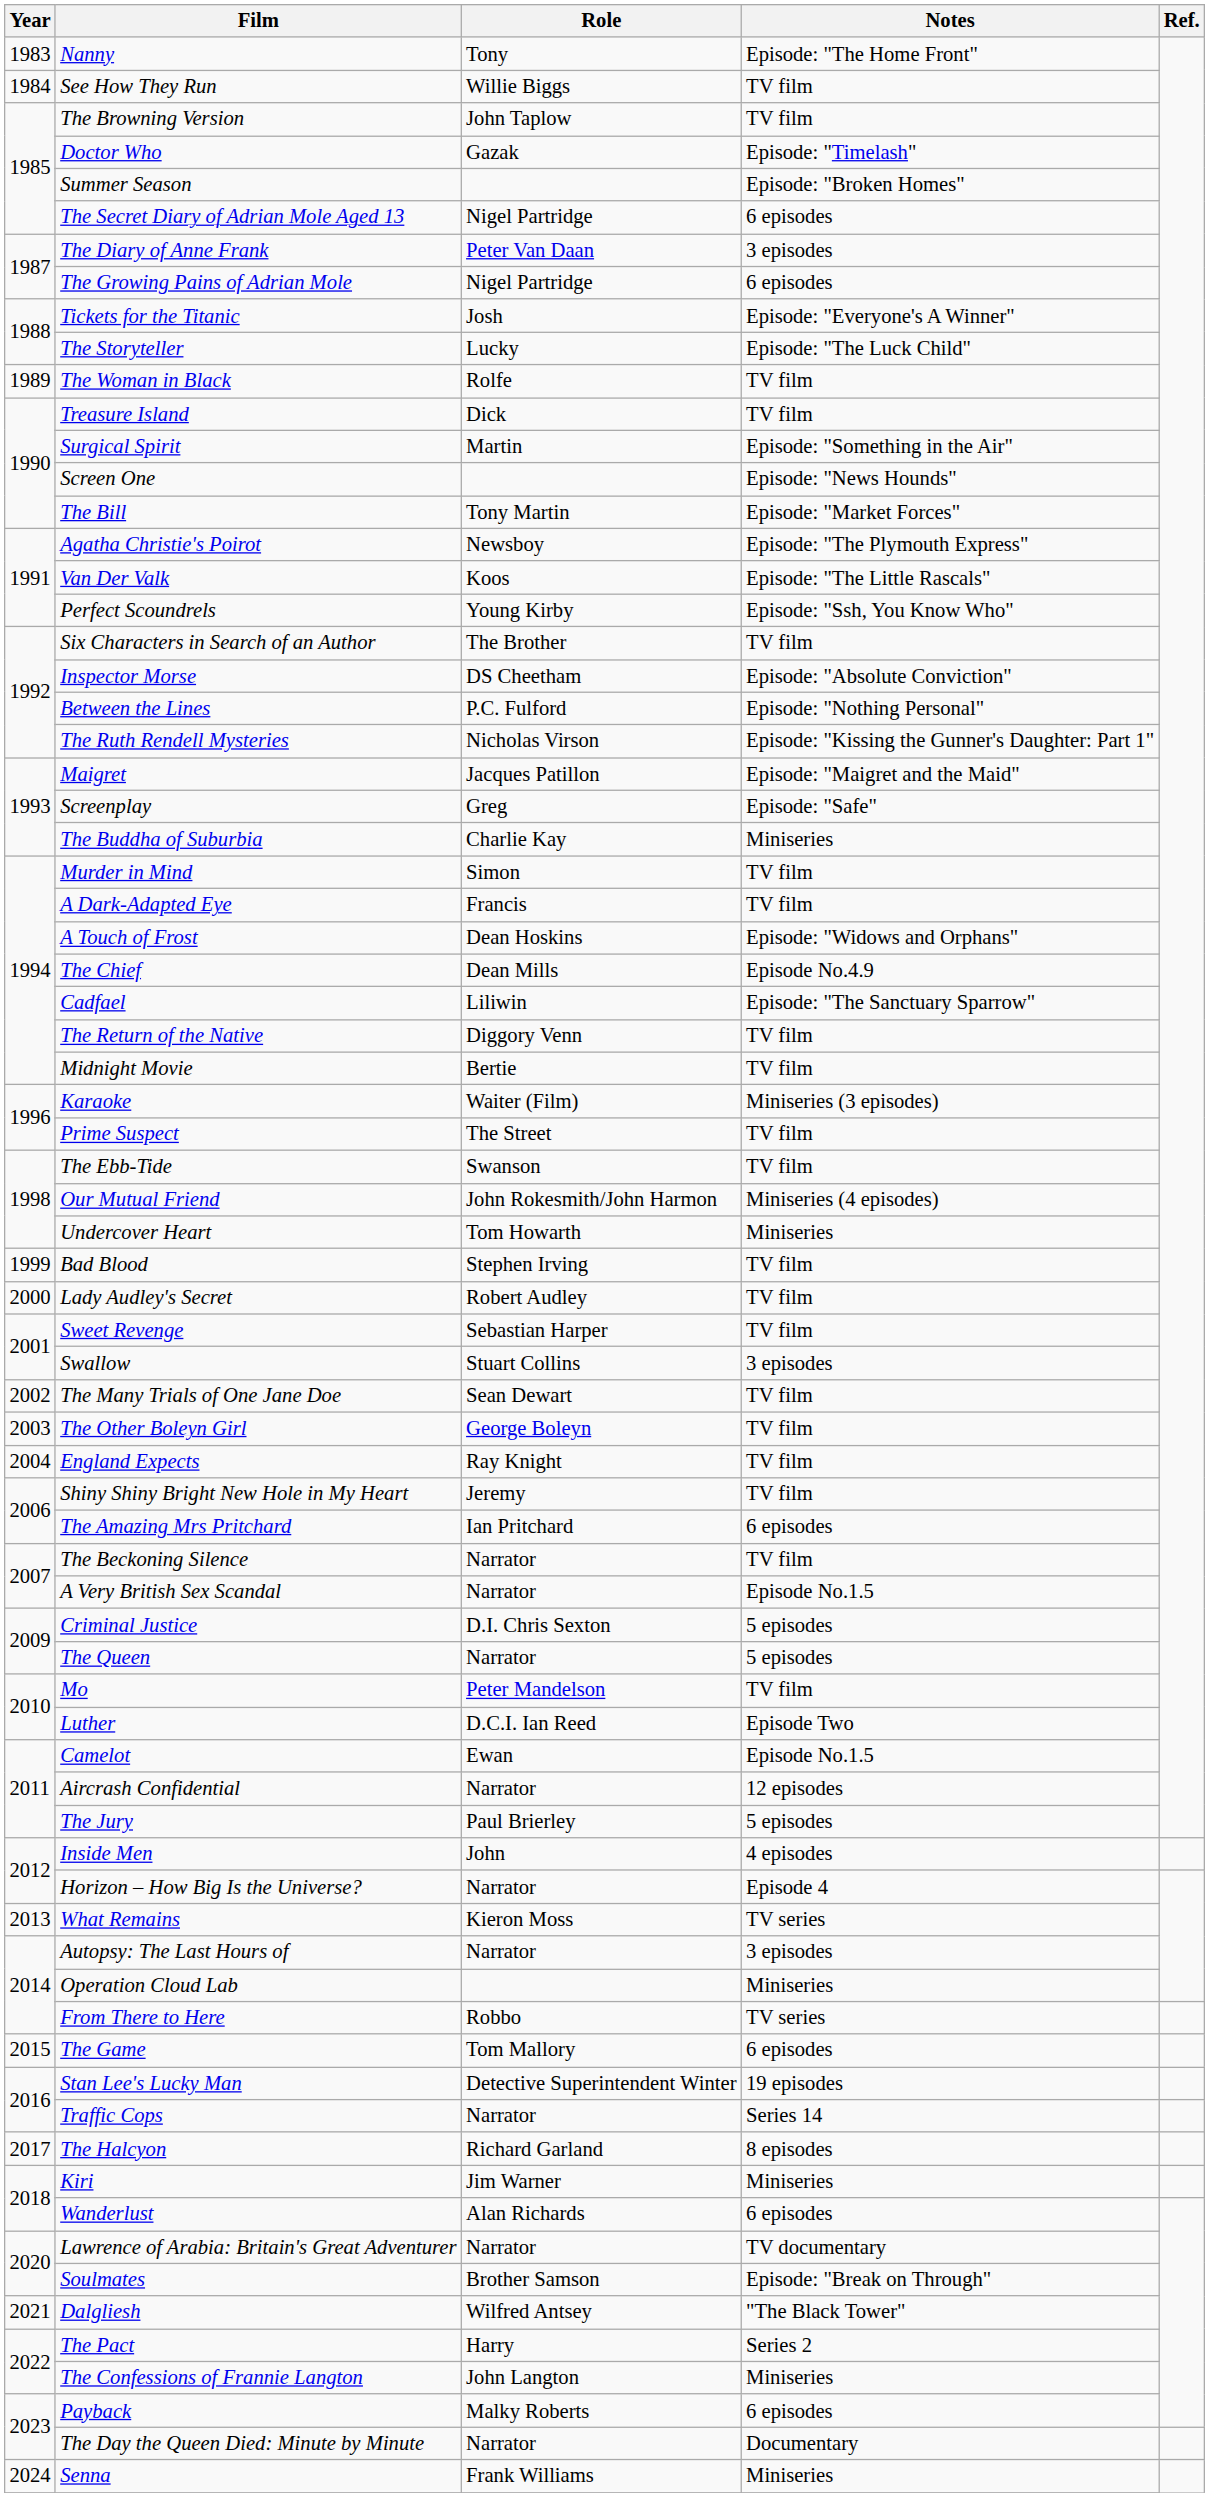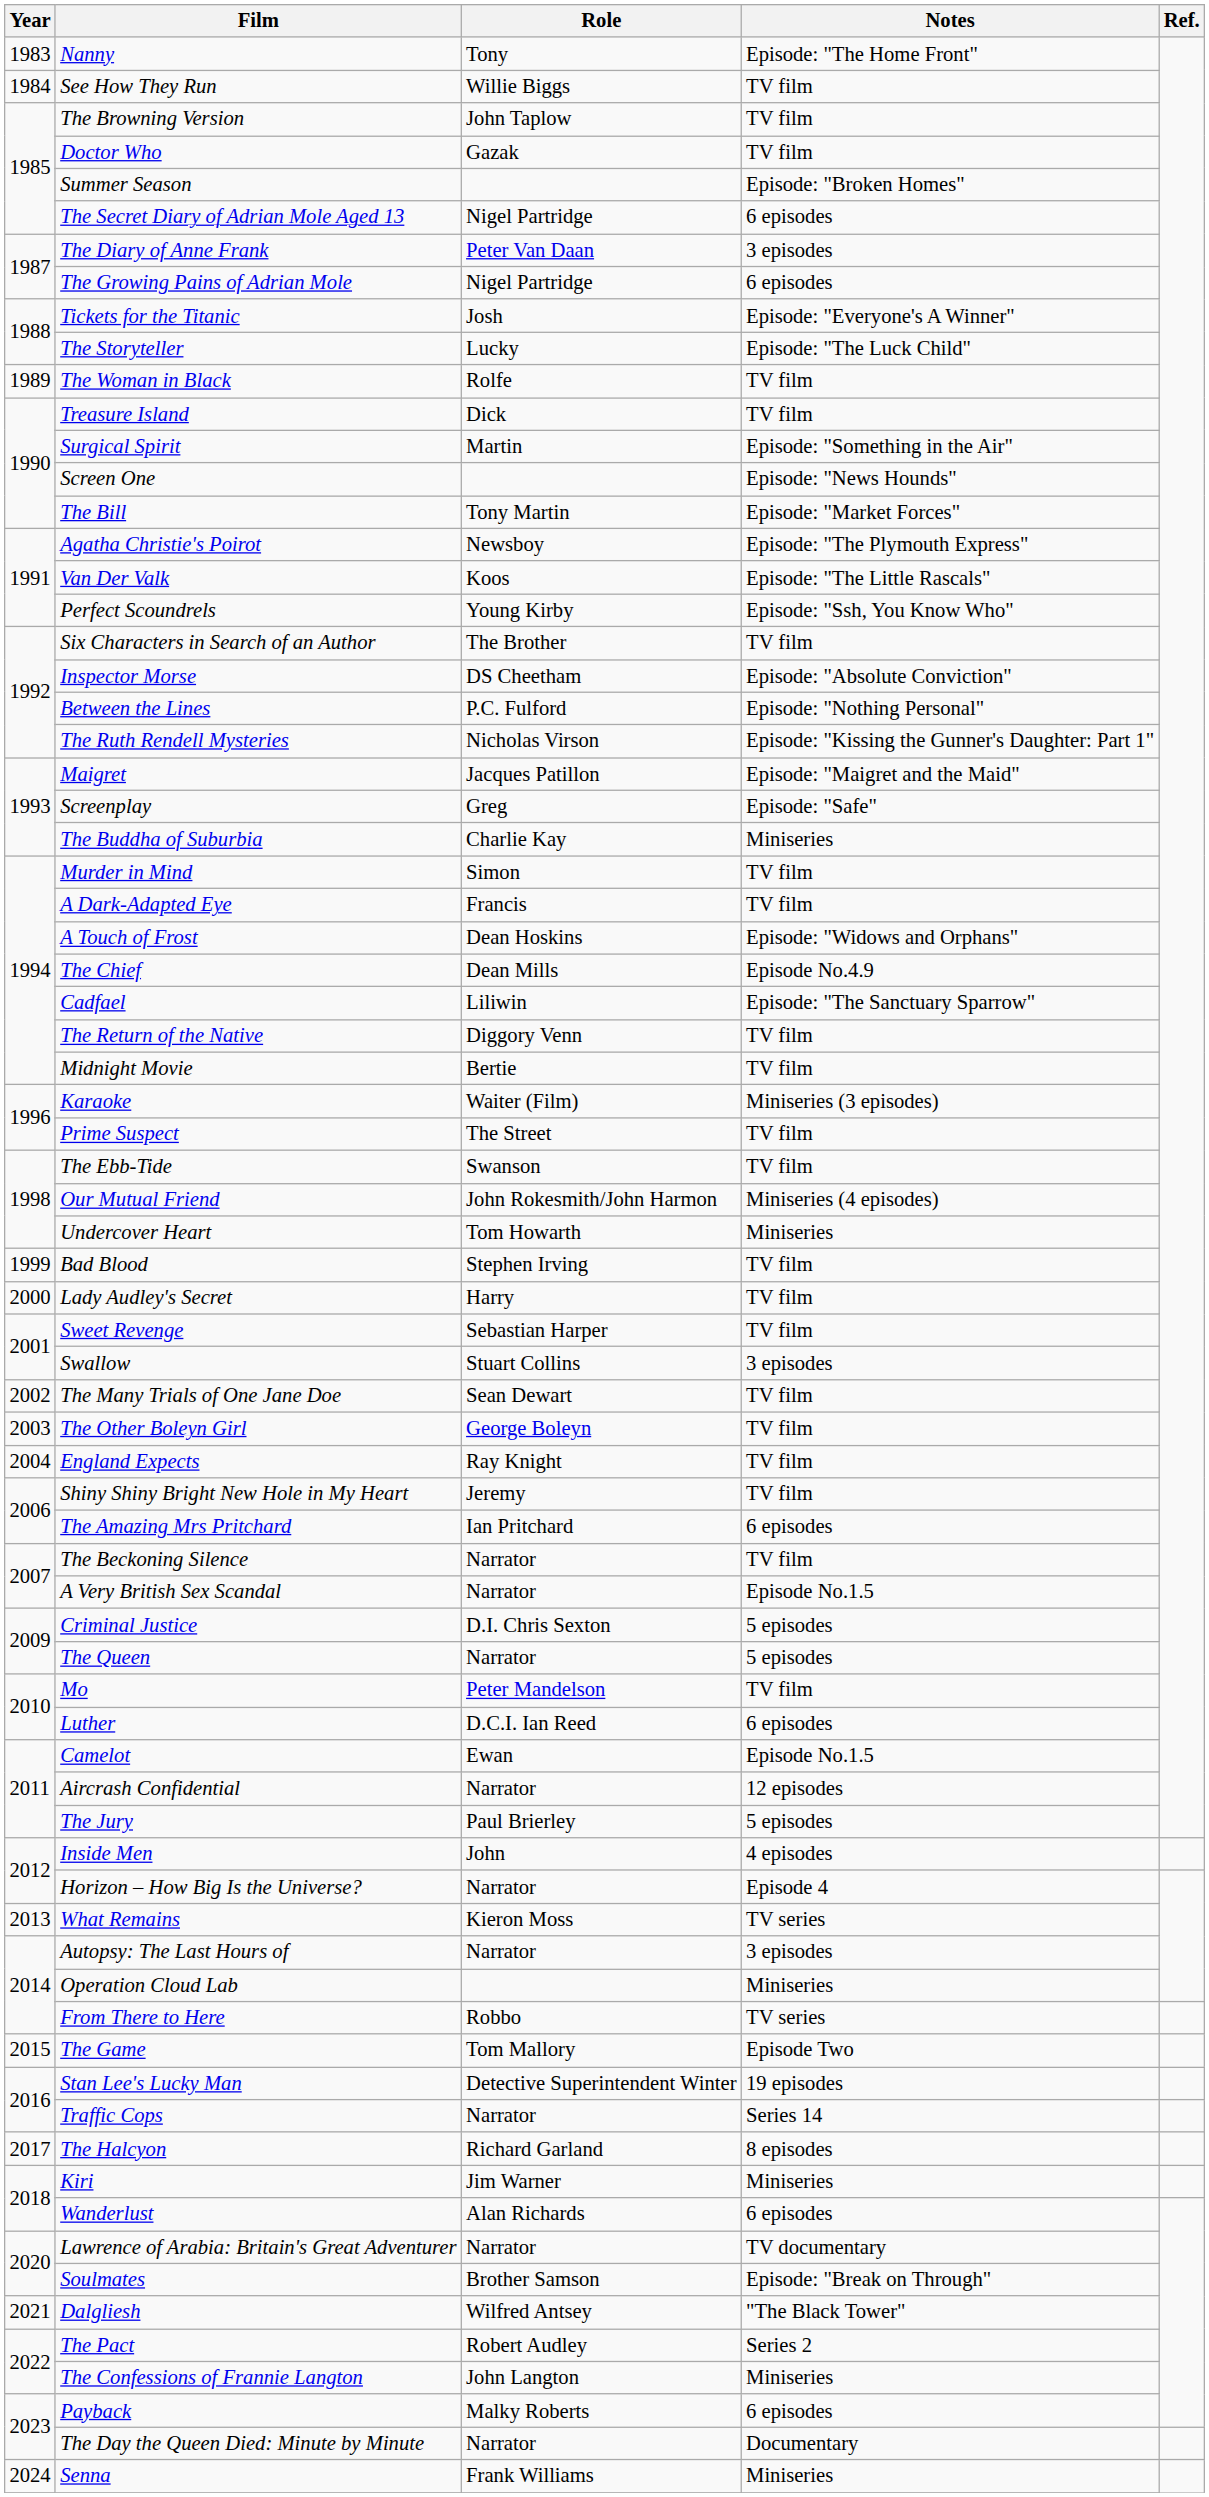 <table class="wikitable sortable">
 <tr>
 <th>Year</th>
 <th>Film</th>
 <th>Role</th>
 <th class="unsortable">Notes</th>
 <th scope="col">Ref.</th>
 </tr>
 <tr>
 <td>1983</td>
 <td><em><a href='#'>Nanny</a></em></td>
 <td>Tony</td>
 <td>Episode: "The Home Front"</td>
 </tr>
 <tr>
 <td>1984</td>
 <td><em>See How They Run</em></td>
 <td>Willie Biggs</td>
 <td>TV film</td>
 </tr>
 <tr>
 <td rowspan="4">1985</td>
 <td><em>The Browning Version</em></td>
 <td>John Taplow</td>
 <td>TV film</td>
 </tr>
 <tr>
 <td><em><a href='#'>Doctor Who</a></em></td>
 <td>Gazak</td>
-<td>Episode: "<a href='#'>Timelash</a>"</td>
+<td>TV film</td>
 </tr>
 <tr>
 <td><em>Summer Season</em></td>
 <td></td>
 <td>Episode: "Broken Homes"</td>
 </tr>
 <tr>
 <td><a href='#'><em>The Secret Diary of Adrian Mole Aged 13</em></a></td>
 <td>Nigel Partridge</td>
 <td>6 episodes</td>
 </tr>
 <tr>
 <td rowspan="2">1987</td>
 <td><em><a href='#'>The Diary of Anne Frank</a></em></td>
 <td><a href='#'>Peter Van Daan</a></td>
 <td>3 episodes</td>
 </tr>
 <tr>
 <td><em><a href='#'>The Growing Pains of Adrian Mole</a></em></td>
 <td>Nigel Partridge</td>
 <td>6 episodes</td>
 </tr>
 <tr>
 <td rowspan="2">1988</td>
 <td><em><a href='#'>Tickets for the Titanic</a></em></td>
 <td>Josh</td>
 <td>Episode: "Everyone's A Winner"</td>
 </tr>
 <tr>
 <td><em><a href='#'>The Storyteller</a></em></td>
 <td>Lucky</td>
 <td>Episode: "The Luck Child"</td>
 </tr>
 <tr>
 <td>1989</td>
 <td><em><a href='#'>The Woman in Black</a></em></td>
 <td>Rolfe</td>
 <td>TV film</td>
 </tr>
 <tr>
 <td rowspan="4">1990</td>
 <td><a href='#'><em>Treasure Island</em></a></td>
 <td>Dick</td>
 <td>TV film</td>
 </tr>
 <tr>
 <td><a href='#'><em>Surgical Spirit</em></a></td>
 <td>Martin</td>
 <td>Episode: "Something in the Air"</td>
 </tr>
 <tr>
 <td><em>Screen One</em></td>
 <td></td>
 <td>Episode: "News Hounds"</td>
 </tr>
 <tr>
 <td><em><a href='#'>The Bill</a></em></td>
 <td>Tony Martin</td>
 <td>Episode: "Market Forces"</td>
 </tr>
 <tr>
 <td rowspan="3">1991</td>
 <td><em><a href='#'>Agatha Christie's Poirot</a></em></td>
 <td>Newsboy</td>
 <td>Episode: "The Plymouth Express"</td>
 </tr>
 <tr>
 <td><a href='#'><em>Van Der Valk</em></a></td>
 <td>Koos</td>
 <td>Episode: "The Little Rascals"</td>
 </tr>
 <tr>
 <td><em>Perfect Scoundrels</em></td>
 <td>Young Kirby</td>
 <td>Episode: "Ssh, You Know Who"</td>
 </tr>
 <tr>
 <td rowspan="4">1992</td>
 <td><em>Six Characters in Search of an Author</em></td>
 <td>The Brother</td>
 <td>TV film</td>
 </tr>
 <tr>
 <td><a href='#'><em>Inspector Morse</em></a></td>
 <td>DS Cheetham</td>
 <td>Episode: "Absolute Conviction"</td>
 </tr>
 <tr>
 <td><a href='#'><em>Between the Lines</em></a></td>
 <td>P.C. Fulford</td>
 <td>Episode: "Nothing Personal"</td>
 </tr>
 <tr>
 <td><em><a href='#'>The Ruth Rendell Mysteries</a></em></td>
 <td>Nicholas Virson</td>
 <td>Episode: "Kissing the Gunner's Daughter: Part 1"</td>
 </tr>
 <tr>
 <td rowspan="3">1993</td>
 <td><em><a href='#'>Maigret</a></em></td>
 <td>Jacques Patillon</td>
 <td>Episode: "Maigret and the Maid"</td>
 </tr>
 <tr>
 <td><em>Screenplay</em></td>
 <td>Greg</td>
 <td>Episode: "Safe"</td>
 </tr>
 <tr>
 <td><em><a href='#'>The Buddha of Suburbia</a></em></td>
 <td>Charlie Kay</td>
 <td>Miniseries</td>
 </tr>
 <tr>
 <td rowspan="7">1994</td>
 <td><a href='#'><em>Murder in Mind</em></a></td>
 <td>Simon</td>
 <td>TV film</td>
 </tr>
 <tr>
 <td><em><a href='#'>A Dark-Adapted Eye</a></em></td>
 <td>Francis</td>
 <td>TV film</td>
 </tr>
 <tr>
 <td><em><a href='#'>A Touch of Frost</a></em></td>
 <td>Dean Hoskins</td>
 <td>Episode: "Widows and Orphans"</td>
 </tr>
 <tr>
 <td><a href='#'><em>The Chief</em></a></td>
 <td>Dean Mills</td>
 <td>Episode No.4.9</td>
 </tr>
 <tr>
 <td><em><a href='#'>Cadfael</a></em></td>
 <td>Liliwin</td>
 <td>Episode: "The Sanctuary Sparrow"</td>
 </tr>
 <tr>
 <td><em><a href='#'>The Return of the Native</a></em></td>
 <td>Diggory Venn</td>
 <td>TV film</td>
 </tr>
 <tr>
 <td><em>Midnight Movie</em></td>
 <td>Bertie</td>
 <td>TV film</td>
 </tr>
 <tr>
 <td rowspan="2">1996</td>
 <td><a href='#'><em>Karaoke</em></a></td>
 <td>Waiter (Film)</td>
 <td>Miniseries (3 episodes)</td>
 </tr>
 <tr>
 <td><em><a href='#'>Prime Suspect</a></em></td>
 <td>The Street</td>
 <td>TV film</td>
 </tr>
 <tr>
 <td rowspan="3">1998</td>
 <td><em>The Ebb-Tide</em></td>
 <td>Swanson</td>
 <td>TV film</td>
 </tr>
 <tr>
 <td><a href='#'><em>Our Mutual Friend</em></a></td>
 <td>John Rokesmith/John Harmon</td>
 <td>Miniseries (4 episodes)</td>
 </tr>
 <tr>
 <td><em>Undercover Heart</em></td>
 <td>Tom Howarth</td>
 <td>Miniseries</td>
 </tr>
 <tr>
 <td>1999</td>
 <td><em>Bad Blood</em></td>
 <td>Stephen Irving</td>
 <td>TV film</td>
 </tr>
 <tr>
 <td>2000</td>
 <td><em>Lady Audley's Secret</em></td>
-<td>Robert Audley</td>
+<td>Harry</td>
 <td>TV film</td>
 </tr>
 <tr>
 <td rowspan="2">2001</td>
 <td><a href='#'><em>Sweet Revenge</em></a></td>
 <td>Sebastian Harper</td>
 <td>TV film</td>
 </tr>
 <tr>
 <td><em>Swallow</em></td>
 <td>Stuart Collins</td>
 <td>3 episodes</td>
 </tr>
 <tr>
 <td>2002</td>
 <td><em>The Many Trials of One Jane Doe</em></td>
 <td>Sean Dewart</td>
 <td>TV film</td>
 </tr>
 <tr>
 <td>2003</td>
 <td><a href='#'><em>The Other Boleyn Girl</em></a></td>
 <td><a href='#'>George Boleyn</a></td>
 <td>TV film</td>
 </tr>
 <tr>
 <td>2004</td>
 <td><em><a href='#'>England Expects</a></em></td>
 <td>Ray Knight</td>
 <td>TV film</td>
 </tr>
 <tr>
 <td rowspan="2">2006</td>
 <td><em>Shiny Shiny Bright New Hole in My Heart</em></td>
 <td>Jeremy</td>
 <td>TV film</td>
 </tr>
 <tr>
 <td><em><a href='#'>The Amazing Mrs Pritchard</a></em></td>
 <td>Ian Pritchard</td>
 <td>6 episodes</td>
 </tr>
 <tr>
 <td rowspan="2">2007</td>
 <td><em>The Beckoning Silence</em></td>
 <td>Narrator</td>
 <td>TV film</td>
 </tr>
 <tr>
 <td><em>A Very British Sex Scandal</em></td>
 <td>Narrator</td>
 <td>Episode No.1.5</td>
 </tr>
 <tr>
 <td rowspan="2">2009</td>
 <td><a href='#'><em>Criminal Justice</em></a></td>
 <td>D.I. Chris Sexton</td>
 <td>5 episodes</td>
 </tr>
 <tr>
 <td><a href='#'><em>The Queen</em></a></td>
 <td>Narrator</td>
 <td>5 episodes</td>
 </tr>
 <tr>
 <td rowspan="2">2010</td>
 <td><a href='#'><em>Mo</em></a></td>
 <td><a href='#'>Peter Mandelson</a></td>
 <td>TV film</td>
 </tr>
 <tr>
 <td><a href='#'><em>Luther</em></a></td>
 <td>D.C.I. Ian Reed</td>
-<td>Episode Two</td>
+<td>6 episodes</td>
 </tr>
 <tr>
 <td rowspan="3">2011</td>
 <td><a href='#'><em>Camelot</em></a></td>
 <td>Ewan</td>
 <td>Episode No.1.5</td>
 </tr>
 <tr>
 <td><em>Aircrash Confidential</em></td>
 <td>Narrator</td>
 <td>12 episodes</td>
 </tr>
 <tr>
 <td><em><a href='#'>The Jury</a></em></td>
 <td>Paul Brierley</td>
 <td>5 episodes</td>
 </tr>
 <tr>
 <td rowspan="2">2012</td>
 <td><em><a href='#'>Inside Men</a></em></td>
 <td>John</td>
 <td>4 episodes</td>
 <td style="text-align:center"></td>
 </tr>
 <tr>
 <td><em>Horizon – How Big Is the Universe?</em></td>
 <td>Narrator</td>
 <td>Episode 4</td>
 </tr>
 <tr>
 <td>2013</td>
 <td><em><a href='#'>What Remains</a></em></td>
 <td>Kieron Moss</td>
 <td>TV series</td>
 </tr>
 <tr>
 <td rowspan="3">2014</td>
 <td><em>Autopsy: The Last Hours of</em></td>
 <td>Narrator</td>
 <td>3 episodes</td>
 </tr>
 <tr>
 <td><em>Operation Cloud Lab</em></td>
 <td></td>
 <td>Miniseries</td>
 </tr>
 <tr>
 <td><em><a href='#'>From There to Here</a></em></td>
 <td>Robbo</td>
 <td>TV series</td>
 <td style="text-align:center"></td>
 </tr>
 <tr>
 <td>2015</td>
 <td><em><a href='#'>The Game</a></em></td>
 <td>Tom Mallory</td>
-<td>6 episodes</td>
+<td>Episode Two</td>
 </tr>
 <tr>
 <td rowspan="2">2016</td>
 <td><em><a href='#'>Stan Lee's Lucky Man</a></em></td>
 <td>Detective Superintendent Winter</td>
 <td>19 episodes</td>
 <td style="text-align:center"></td>
 </tr>
 <tr>
 <td><em><a href='#'>Traffic Cops</a></em></td>
 <td>Narrator</td>
 <td>Series 14</td>
 </tr>
 <tr>
 <td>2017</td>
 <td><em><a href='#'>The Halcyon</a></em></td>
 <td>Richard Garland</td>
 <td>8 episodes</td>
 <td style="text-align:center"></td>
 </tr>
 <tr>
 <td rowspan=2>2018</td>
 <td><em><a href='#'>Kiri</a></em></td>
 <td>Jim Warner</td>
 <td>Miniseries</td>
 <td style="text-align:center"></td>
 </tr>
 <tr>
 <td><em><a href='#'>Wanderlust</a></em></td>
 <td>Alan Richards</td>
 <td>6 episodes</td>
 </tr>
 <tr>
 <td rowspan="2">2020</td>
 <td><em>Lawrence of Arabia: Britain's Great Adventurer</em></td>
 <td>Narrator</td>
 <td>TV documentary</td>
 </tr>
 <tr>
 <td><em><a href='#'>Soulmates</a></em></td>
 <td>Brother Samson</td>
 <td>Episode: "Break on Through"</td>
 </tr>
 <tr>
 <td>2021</td>
 <td><em><a href='#'>Dalgliesh</a></em></td>
 <td>Wilfred Antsey</td>
 <td>"The Black Tower"</td>
 </tr>
 <tr>
 <td rowspan=2>2022</td>
 <td><em><a href='#'>The Pact</a></em></td>
-<td>Harry</td>
+<td>Robert Audley</td>
 <td>Series 2</td>
 </tr>
 <tr>
 <td><em><a href='#'>The Confessions of Frannie Langton</a></em></td>
 <td>John Langton</td>
 <td>Miniseries</td>
 </tr>
 <tr>
 <td rowspan=2>2023</td>
 <td><em><a href='#'>Payback</a></em></td>
 <td>Malky Roberts</td>
 <td>6 episodes</td>
 </tr>
 <tr>
 <td><em>The Day the Queen Died: Minute by Minute</em></td>
 <td>Narrator</td>
 <td>Documentary</td>
 <td style="text-align:center"></td>
 </tr>
 <tr>
 <td>2024</td>
 <td><em><a href='#'>Senna</a></em></td>
 <td>Frank Williams</td>
 <td>Miniseries</td>
 </tr>
 <tr>
 </tr>
 </table>
